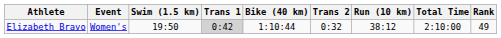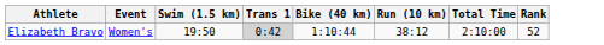 <table class="wikitable" style="font-size:90%">
 <tr>
 <th>Athlete</th>
 <th>Event</th>
 <th>Swim (1.5 km)</th>
 <th>Trans 1</th>
 <th>Bike (40 km)</th>
-<th>Trans 2</th>
 <th>Run (10 km)</th>
 <th>Total Time</th>
 <th>Rank</th>
 </tr>
 <tr align=center>
 <td align=left><a href='#'>Elizabeth Bravo</a></td>
 <td align=left><a href='#'>Women's</a></td>
 <td>19:50</td>
 <td style="background: lightgrey;">0:42</td>
 <td>1:10:44</td>
-<td>0:32</td>
 <td>38:12</td>
 <td>2:10:00</td>
-<td>49</td>
+<td>52</td>
 </tr>
 </table>
